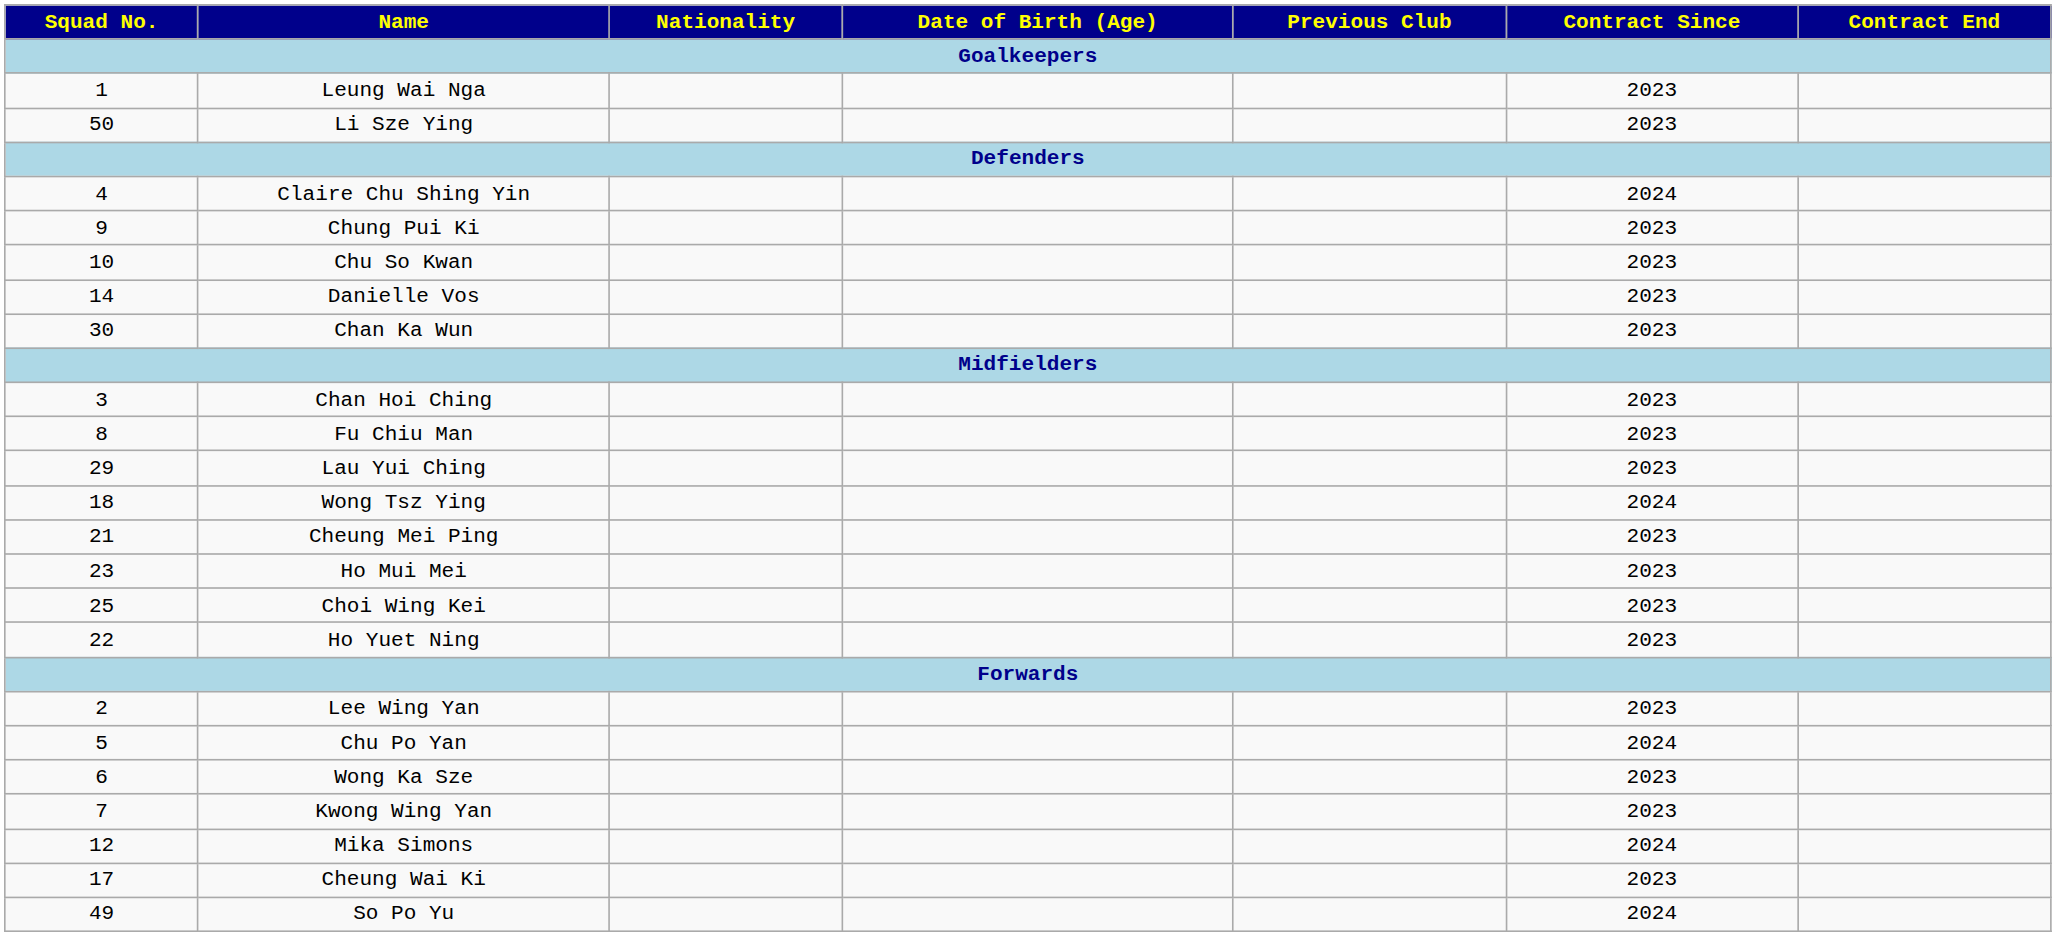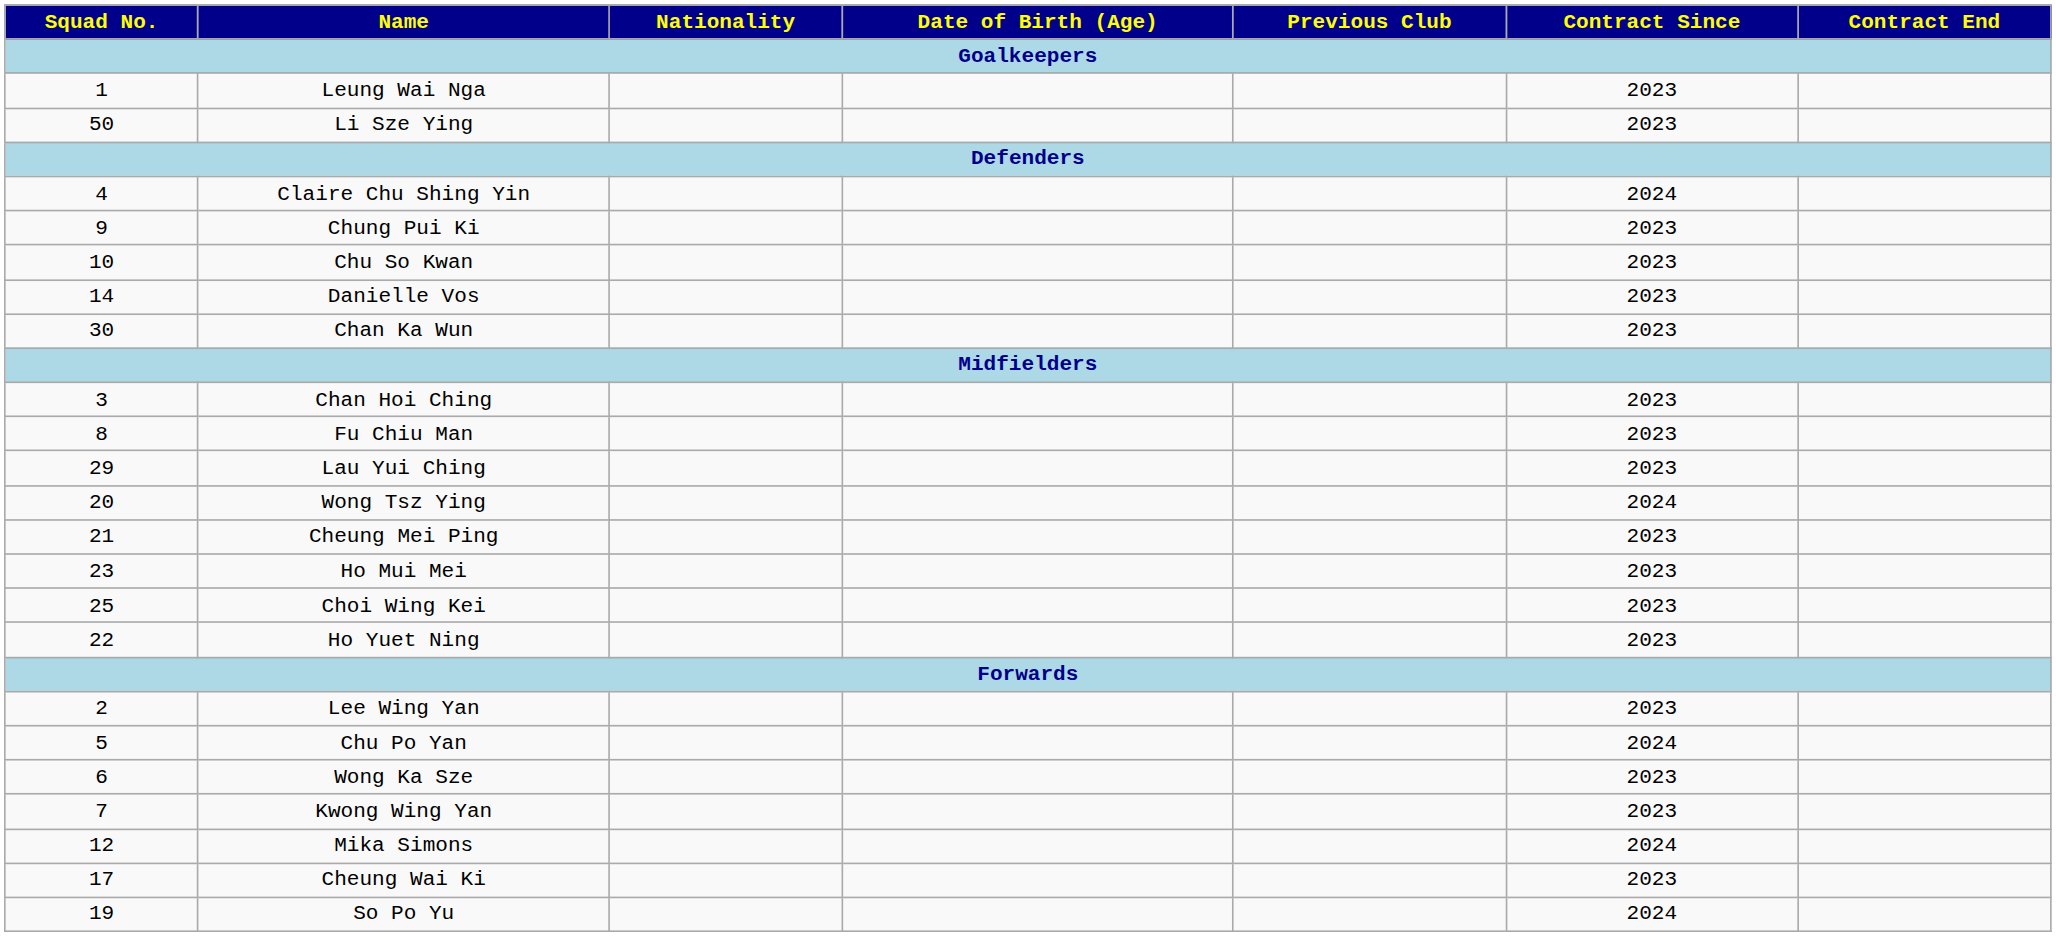 <table class="wikitable" style="text-align:center; font-size:100%; width:100%;">
 <tr>
 <th style="background:darkblue; color:yellow; text-align:center;">Squad No.</th>
 <th style="background:darkblue; color:yellow; text-align:center;">Name</th>
 <th style="background:darkblue; color:yellow; text-align:center;">Nationality</th>
 <th style="background:darkblue; color:yellow; text-align:center;">Date of Birth (Age)</th>
 <th style="background:darkblue; color:yellow; text-align:center;">Previous Club</th>
 <th style="background:darkblue; color:yellow; text-align:center;">Contract Since</th>
 <th style="background:darkblue; color:yellow; text-align:center;">Contract End</th>
 </tr>
 <tr>
 <th colspan="8" style="background:lightblue; color:darkblue; text-align:center">Goalkeepers</th>
 </tr>
 <tr>
 <td>1</td>
 <td>Leung Wai Nga</td>
 <td></td>
 <td></td>
 <td></td>
 <td>2023</td>
 <td></td>
 </tr>
 <tr>
 <td>50</td>
 <td>Li Sze Ying</td>
 <td></td>
 <td></td>
 <td></td>
 <td>2023</td>
 <td></td>
 </tr>
 <tr>
 <th colspan="8" style="background:lightblue; color:darkblue; text-align:center">Defenders</th>
 </tr>
 <tr>
 <td>4</td>
 <td>Claire Chu Shing Yin</td>
 <td></td>
 <td></td>
 <td></td>
 <td>2024</td>
 <td></td>
 </tr>
 <tr>
 <td>9</td>
 <td>Chung Pui Ki</td>
 <td></td>
 <td></td>
 <td></td>
 <td>2023</td>
 <td></td>
 </tr>
 <tr>
 <td>10</td>
 <td>Chu So Kwan</td>
 <td></td>
 <td></td>
 <td></td>
 <td>2023</td>
 <td></td>
 </tr>
 <tr>
 <td>14</td>
 <td>Danielle Vos</td>
 <td></td>
 <td></td>
 <td></td>
 <td>2023</td>
 <td></td>
 </tr>
 <tr>
 <td>30</td>
 <td>Chan Ka Wun</td>
 <td></td>
 <td></td>
 <td></td>
 <td>2023</td>
 <td></td>
 </tr>
 <tr>
 <th colspan="8" style="background:lightblue; color:darkblue; text-align:center">Midfielders</th>
 </tr>
 <tr>
 <td>3</td>
 <td>Chan Hoi Ching</td>
 <td></td>
 <td></td>
 <td></td>
 <td>2023</td>
 <td></td>
 </tr>
 <tr>
 <td>8</td>
 <td>Fu Chiu Man</td>
 <td></td>
 <td></td>
 <td></td>
 <td>2023</td>
 <td></td>
 </tr>
 <tr>
 <td>29</td>
 <td>Lau Yui Ching</td>
 <td></td>
 <td></td>
 <td></td>
 <td>2023</td>
 <td></td>
 </tr>
 <tr>
-<td>18</td>
+<td>20</td>
 <td>Wong Tsz Ying</td>
 <td></td>
 <td></td>
 <td></td>
 <td>2024</td>
 <td></td>
 </tr>
 <tr>
 <td>21</td>
 <td>Cheung Mei Ping</td>
 <td></td>
 <td></td>
 <td></td>
 <td>2023</td>
 <td></td>
 </tr>
 <tr>
 <td>23</td>
 <td>Ho Mui Mei</td>
 <td></td>
 <td></td>
 <td></td>
 <td>2023</td>
 <td></td>
 </tr>
 <tr>
 <td>25</td>
 <td>Choi Wing Kei</td>
 <td></td>
 <td></td>
 <td></td>
 <td>2023</td>
 <td></td>
 </tr>
 <tr>
 <td>22</td>
 <td>Ho Yuet Ning</td>
 <td></td>
 <td></td>
 <td></td>
 <td>2023</td>
 <td></td>
 </tr>
 <tr>
 <th colspan="8" style="background:lightblue; color:darkblue; text-align:center">Forwards</th>
 </tr>
 <tr>
 <td>2</td>
 <td>Lee Wing Yan</td>
 <td></td>
 <td></td>
 <td></td>
 <td>2023</td>
 <td></td>
 </tr>
 <tr>
 <td>5</td>
 <td>Chu Po Yan</td>
 <td></td>
 <td></td>
 <td></td>
 <td>2024</td>
 <td></td>
 </tr>
 <tr>
 <td>6</td>
 <td>Wong Ka Sze</td>
 <td></td>
 <td></td>
 <td></td>
 <td>2023</td>
 <td></td>
 </tr>
 <tr>
 <td>7</td>
 <td>Kwong Wing Yan</td>
 <td></td>
 <td></td>
 <td></td>
 <td>2023</td>
 <td></td>
 </tr>
 <tr>
 <td>12</td>
 <td>Mika Simons</td>
 <td></td>
 <td></td>
 <td></td>
 <td>2024</td>
 <td></td>
 </tr>
 <tr>
 <td>17</td>
 <td>Cheung Wai Ki</td>
 <td></td>
 <td></td>
 <td></td>
 <td>2023</td>
 <td></td>
 </tr>
 <tr>
-<td>49</td>
+<td>19</td>
 <td>So Po Yu</td>
 <td></td>
 <td></td>
 <td></td>
 <td>2024</td>
 <td></td>
 </tr>
 <tr>
 </tr>
 </table>
